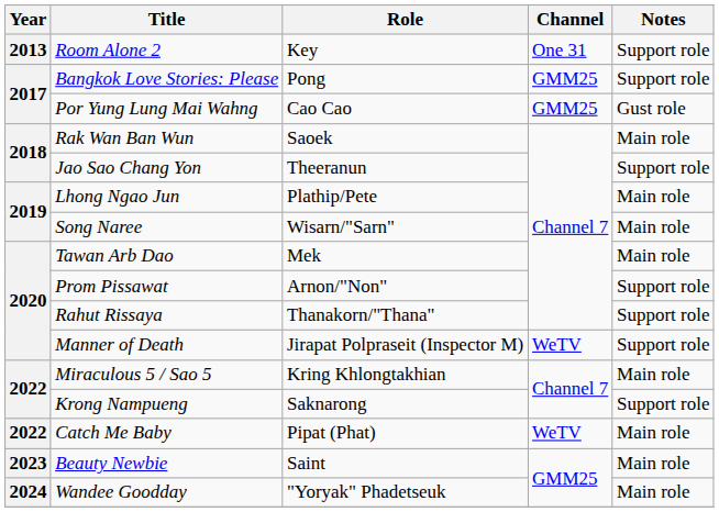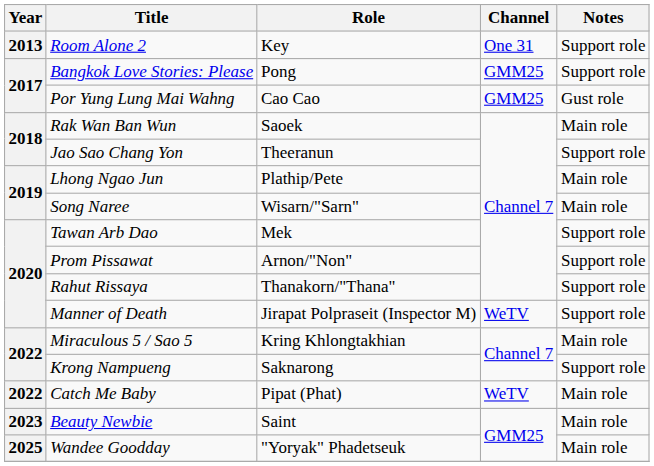 <table class="wikitable sortable plainrowheaders">
 <tr>
 <th scope="col">Year</th>
 <th scope="col">Title</th>
 <th scope="col">Role</th>
 <th scope="col">Channel</th>
 <th scope="col" class="unsortable">Notes</th>
 </tr>
 <tr>
 <th scope="row">2013</th>
 <td><em><a href='#'>Room Alone 2</a></em></td>
 <td>Key</td>
 <td><a href='#'>One 31</a></td>
 <td>Support role</td>
 </tr>
 <tr>
 <th scope="row" rowspan="2">2017</th>
 <td><em><a href='#'> Bangkok Love Stories: Please</a></em></td>
 <td>Pong</td>
 <td><a href='#'>GMM25</a></td>
 <td>Support role</td>
 </tr>
 <tr>
 <td><em>Por Yung Lung Mai Wahng</em></td>
 <td>Cao Cao</td>
 <td><a href='#'>GMM25</a></td>
 <td>Gust role</td>
 </tr>
 <tr>
 <th scope="row" rowspan="2">2018</th>
 <td><em>Rak Wan Ban Wun</em></td>
 <td>Saoek</td>
 <td rowspan="7"><a href='#'>Channel 7</a></td>
 <td>Main role</td>
 </tr>
 <tr>
 <td><em>Jao Sao Chang Yon</em></td>
 <td>Theeranun</td>
 <td>Support role</td>
 </tr>
 <tr>
 <th scope="row" rowspan="2">2019</th>
 <td><em>Lhong Ngao Jun</em></td>
 <td>Plathip/Pete</td>
 <td>Main role</td>
 </tr>
 <tr>
 <td><em>Song Naree</em></td>
 <td>Wisarn/"Sarn"</td>
 <td>Main role</td>
 </tr>
 <tr>
 <th scope="row" rowspan="4">2020</th>
 <td><em>Tawan Arb Dao</em></td>
 <td>Mek</td>
-<td>Main role</td>
+<td>Support role</td>
 </tr>
 <tr>
 <td><em>Prom Pissawat</em></td>
 <td>Arnon/"Non"</td>
 <td>Support role</td>
 </tr>
 <tr>
 <td><em>Rahut Rissaya</em></td>
 <td>Thanakorn/"Thana"</td>
 <td>Support role</td>
 </tr>
 <tr>
 <td><em>Manner of Death</em></td>
 <td>Jirapat Polpraseit (Inspector M)</td>
 <td><a href='#'>WeTV</a></td>
 <td>Support role</td>
 </tr>
 <tr>
 <th scope="row" rowspan="2">2022</th>
 <td><em>Miraculous 5 / Sao 5</em></td>
 <td>Kring Khlongtakhian</td>
 <td rowspan="2"><a href='#'>Channel 7</a></td>
 <td>Main role</td>
 </tr>
 <tr>
 <td><em>Krong Nampueng</em></td>
 <td>Saknarong</td>
 <td>Support role</td>
 </tr>
 <tr>
 <th scope="row" rowspan="1">2022</th>
 <td><em>Catch Me Baby</em></td>
 <td>Pipat (Phat)</td>
 <td><a href='#'>WeTV</a></td>
 <td>Main role</td>
 </tr>
 <tr>
 <th scope="row" rowspan="1">2023</th>
 <td><em><a href='#'>Beauty Newbie</a></em></td>
 <td>Saint</td>
 <td rowspan=2><a href='#'>GMM25</a></td>
 <td>Main role</td>
 </tr>
 <tr>
-<th scope="row" rowspan="1">2024</th>
+<th scope="row" rowspan="1">2025</th>
 <td><em>Wandee Goodday</em></td>
 <td>"Yoryak" Phadetseuk</td>
 <td>Main role</td>
 </tr>
 <tr>
 </tr>
 </table>
